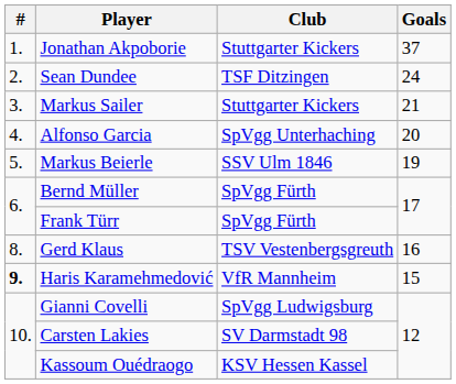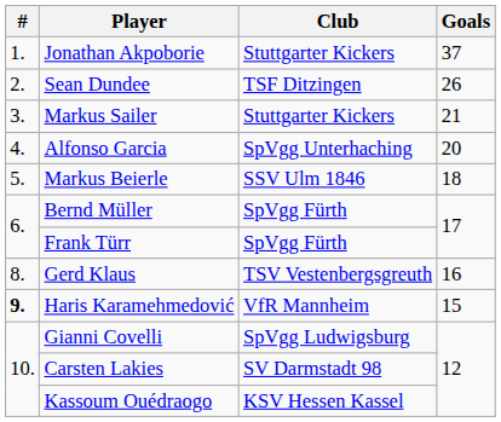 <table class="wikitable">
 <tr>
 <th>#</th>
 <th>Player</th>
 <th>Club</th>
 <th>Goals</th>
 </tr>
 <tr>
 <td>1.</td>
 <td> <a href='#'>Jonathan Akpoborie</a></td>
 <td><a href='#'>Stuttgarter Kickers</a></td>
 <td>37</td>
 </tr>
 <tr>
 <td>2.</td>
 <td> <a href='#'>Sean Dundee</a></td>
 <td><a href='#'>TSF Ditzingen</a></td>
-<td>24</td>
+<td>26</td>
 </tr>
 <tr>
 <td>3.</td>
 <td> <a href='#'>Markus Sailer</a></td>
 <td><a href='#'>Stuttgarter Kickers</a></td>
 <td>21</td>
 </tr>
 <tr>
 <td>4.</td>
 <td> <a href='#'>Alfonso Garcia</a></td>
 <td><a href='#'>SpVgg Unterhaching</a></td>
 <td>20</td>
 </tr>
 <tr>
 <td>5.</td>
 <td> <a href='#'>Markus Beierle</a></td>
 <td><a href='#'>SSV Ulm 1846</a></td>
-<td>19</td>
+<td>18</td>
 </tr>
 <tr>
 <td rowspan="2">6.</td>
 <td> <a href='#'>Bernd Müller</a></td>
 <td><a href='#'>SpVgg Fürth</a></td>
 <td rowspan="2">17</td>
 </tr>
 <tr>
 <td> <a href='#'>Frank Türr</a></td>
 <td><a href='#'>SpVgg Fürth</a></td>
 </tr>
 <tr>
 <td>8.</td>
 <td> <a href='#'>Gerd Klaus</a></td>
 <td><a href='#'>TSV Vestenbergsgreuth</a></td>
 <td>16</td>
 </tr>
 <tr>
 <td><strong>9.</strong></td>
 <td> <a href='#'>Haris Karamehmedović</a></td>
 <td><a href='#'>VfR Mannheim</a></td>
 <td>15</td>
 </tr>
 <tr>
 <td rowspan="3">10.</td>
 <td> <a href='#'>Gianni Covelli</a></td>
 <td><a href='#'>SpVgg Ludwigsburg</a></td>
 <td rowspan="3">12</td>
 </tr>
 <tr>
 <td> <a href='#'>Carsten Lakies</a></td>
 <td><a href='#'>SV Darmstadt 98</a></td>
 </tr>
 <tr>
 <td> <a href='#'>Kassoum Ouédraogo</a></td>
 <td><a href='#'>KSV Hessen Kassel</a></td>
 </tr>
 </table>
